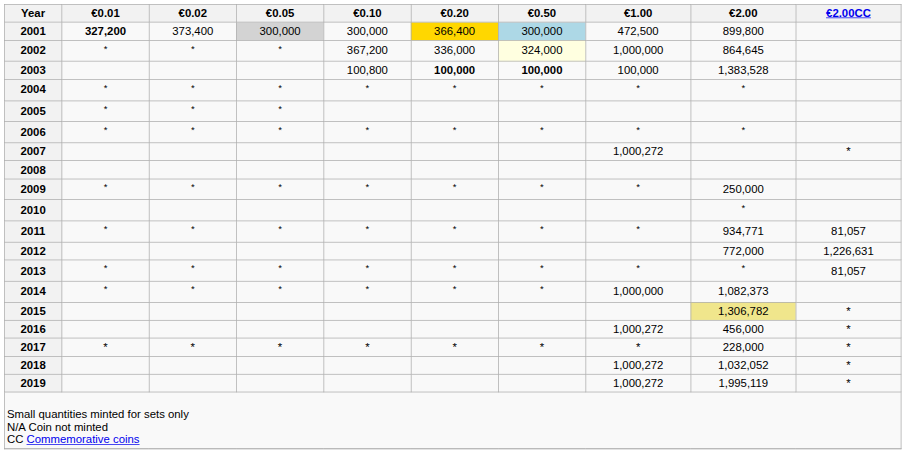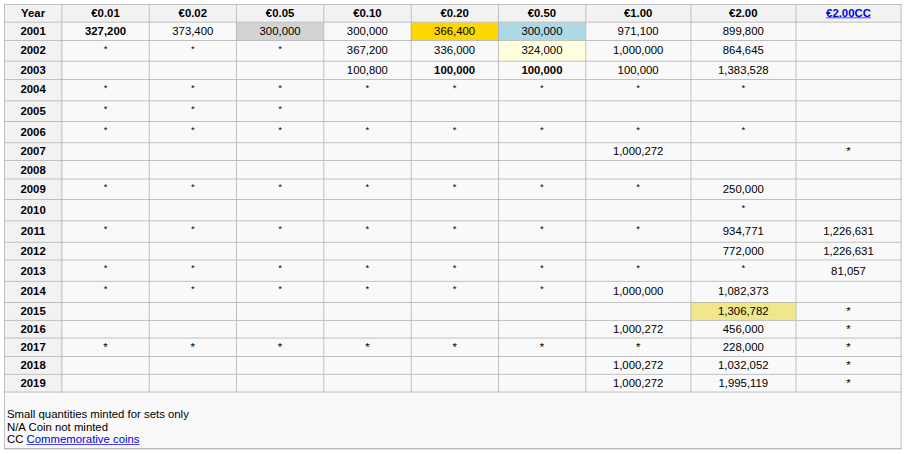 <table class="wikitable" style="width:100%;text-align:center">
 <tr>
 <th>Year</th>
 <th>€0.01</th>
 <th>€0.02</th>
 <th>€0.05</th>
 <th>€0.10</th>
 <th>€0.20</th>
 <th>€0.50</th>
 <th>€1.00</th>
 <th>€2.00</th>
 <th><a href='#'>€2.00CC</a></th>
 </tr>
 <tr>
 <th>2001</th>
 <td><strong>327,200</strong></td>
 <td>373,400</td>
 <td style="background: lightgrey;">300,000</td>
 <td>300,000</td>
 <td style="background: gold;">366,400</td>
 <td style="background: lightblue;">300,000</td>
-<td>472,500</td>
+<td>971,100</td>
 <td>899,800</td>
 <td></td>
 </tr>
 <tr>
 <th>2002</th>
 <td><sup>*</sup></td>
 <td><sup>*</sup></td>
 <td><sup>*</sup></td>
 <td>367,200</td>
 <td>336,000</td>
 <td style="background: lightyellow;">324,000</td>
 <td>1,000,000</td>
 <td>864,645</td>
 <td></td>
 </tr>
 <tr>
 <th>2003</th>
 <td></td>
 <td></td>
 <td></td>
 <td>100,800</td>
 <td><strong>100,000</strong></td>
 <td><strong>100,000</strong></td>
 <td>100,000</td>
 <td>1,383,528</td>
 <td></td>
 </tr>
 <tr>
 <th>2004</th>
 <td><sup>*</sup></td>
 <td><sup>*</sup></td>
 <td><sup>*</sup></td>
 <td><sup>*</sup></td>
 <td><sup>*</sup></td>
 <td><sup>*</sup></td>
 <td><sup>*</sup></td>
 <td><sup>*</sup></td>
 <td></td>
 </tr>
 <tr>
 <th>2005</th>
 <td><sup>*</sup></td>
 <td><sup>*</sup></td>
 <td><sup>*</sup></td>
 <td></td>
 <td></td>
 <td></td>
 <td></td>
 <td></td>
 <td></td>
 </tr>
 <tr>
 <th>2006</th>
 <td><sup>*</sup></td>
 <td><sup>*</sup></td>
 <td><sup>*</sup></td>
 <td><sup>*</sup></td>
 <td><sup>*</sup></td>
 <td><sup>*</sup></td>
 <td><sup>*</sup></td>
 <td><sup>*</sup></td>
 <td></td>
 </tr>
 <tr>
 <th>2007</th>
 <td></td>
 <td></td>
 <td></td>
 <td></td>
 <td></td>
 <td></td>
 <td>1,000,272</td>
 <td></td>
 <td>*</td>
 </tr>
 <tr>
 <th>2008</th>
 <td></td>
 <td></td>
 <td></td>
 <td></td>
 <td></td>
 <td></td>
 <td></td>
 <td></td>
 <td></td>
 </tr>
 <tr>
 <th>2009</th>
 <td><sup>*</sup></td>
 <td><sup>*</sup></td>
 <td><sup>*</sup></td>
 <td><sup>*</sup></td>
 <td><sup>*</sup></td>
 <td><sup>*</sup></td>
 <td><sup>*</sup></td>
 <td>250,000</td>
 <td></td>
 </tr>
 <tr>
 <th>2010</th>
 <td></td>
 <td></td>
 <td></td>
 <td></td>
 <td></td>
 <td></td>
 <td></td>
 <td><sup>*</sup></td>
 <td></td>
 </tr>
 <tr>
 <th>2011</th>
 <td><sup>*</sup></td>
 <td><sup>*</sup></td>
 <td><sup>*</sup></td>
 <td><sup>*</sup></td>
 <td><sup>*</sup></td>
 <td><sup>*</sup></td>
 <td><sup>*</sup></td>
 <td>934,771</td>
-<td>81,057</td>
+<td>1,226,631</td>
 </tr>
 <tr>
 <th>2012</th>
 <td></td>
 <td></td>
 <td></td>
 <td></td>
 <td></td>
 <td></td>
 <td></td>
 <td>772,000</td>
 <td>1,226,631</td>
 </tr>
 <tr>
 <th>2013</th>
 <td><sup>*</sup></td>
 <td><sup>*</sup></td>
 <td><sup>*</sup></td>
 <td><sup>*</sup></td>
 <td><sup>*</sup></td>
 <td><sup>*</sup></td>
 <td><sup>*</sup></td>
 <td><sup>*</sup></td>
 <td>81,057</td>
 </tr>
 <tr>
 <th>2014</th>
 <td><sup>*</sup></td>
 <td><sup>*</sup></td>
 <td><sup>*</sup></td>
 <td><sup>*</sup></td>
 <td><sup>*</sup></td>
 <td><sup>*</sup></td>
 <td>1,000,000</td>
 <td>1,082,373</td>
 <td></td>
 </tr>
 <tr>
 <th>2015</th>
 <td></td>
 <td></td>
 <td></td>
 <td></td>
 <td></td>
 <td></td>
 <td></td>
 <td style="background: khaki;">1,306,782</td>
 <td>*</td>
 </tr>
 <tr>
 <th>2016</th>
 <td></td>
 <td></td>
 <td></td>
 <td></td>
 <td></td>
 <td></td>
 <td>1,000,272</td>
 <td>456,000</td>
 <td>*</td>
 </tr>
 <tr>
 <th>2017</th>
 <td>*</td>
 <td>*</td>
 <td>*</td>
 <td>*</td>
 <td>*</td>
 <td>*</td>
 <td>*</td>
 <td>228,000</td>
 <td>*</td>
 </tr>
 <tr>
 <th>2018</th>
 <td></td>
 <td></td>
 <td></td>
 <td></td>
 <td></td>
 <td></td>
 <td>1,000,272</td>
 <td>1,032,052</td>
 <td>*</td>
 </tr>
 <tr>
 <th>2019</th>
 <td></td>
 <td></td>
 <td></td>
 <td></td>
 <td></td>
 <td></td>
 <td>1,000,272</td>
 <td>1,995,119</td>
 <td>*</td>
 </tr>
 <tr>
 <td style="text-align:left;" colspan="10"><br> Small quantities minted for sets only<br>N/A Coin not minted<br>CC <a href='#'>Commemorative coins</a></td>
 </tr>
 <tr>
 </tr>
 </table>
